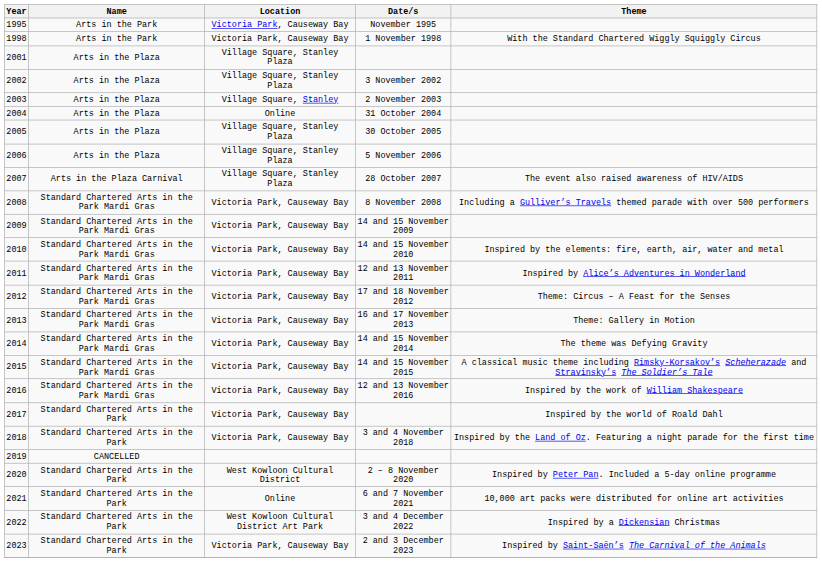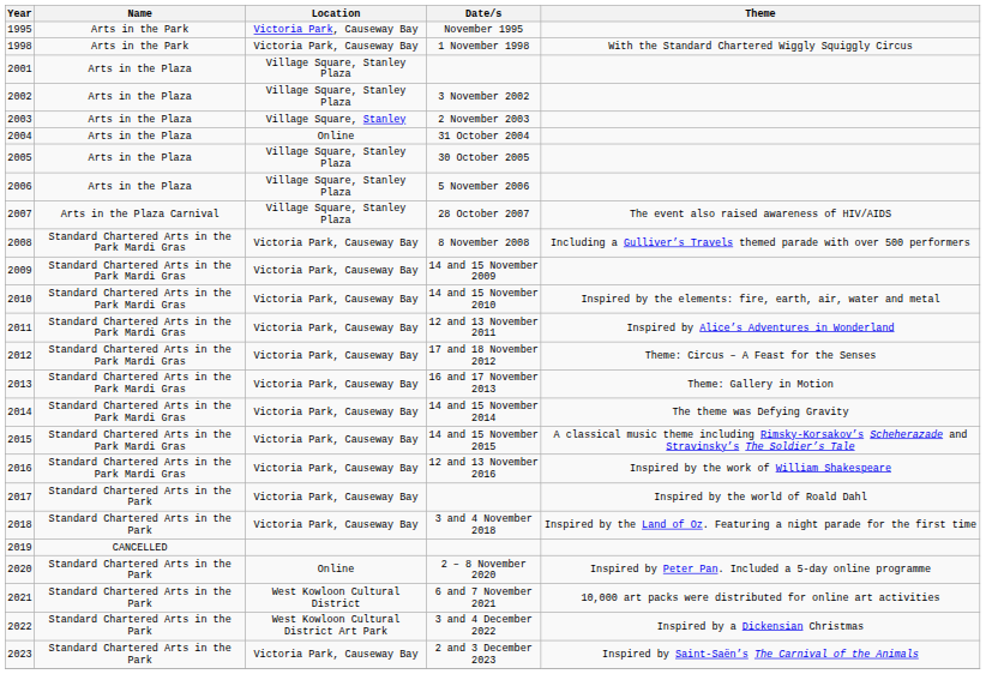 <table class="wikitable sortable" style=text-align:center>
 <tr>
 <th>Year</th>
 <th>Name</th>
 <th>Location</th>
 <th>Date/s</th>
 <th>Theme</th>
 </tr>
 <tr>
 <td>1995</td>
 <td>Arts in the Park</td>
 <td><a href='#'>Victoria Park</a>, Causeway Bay</td>
 <td>November 1995</td>
 <td></td>
 </tr>
 <tr>
 <td>1998</td>
 <td>Arts in the Park</td>
 <td>Victoria Park, Causeway Bay</td>
 <td>1 November 1998</td>
 <td>With the Standard Chartered Wiggly Squiggly Circus</td>
 </tr>
 <tr>
 <td>2001</td>
 <td>Arts in the Plaza</td>
 <td>Village Square, Stanley Plaza</td>
 <td></td>
 <td></td>
 </tr>
 <tr>
 <td>2002</td>
 <td>Arts in the Plaza</td>
 <td>Village Square, Stanley Plaza</td>
 <td>3 November 2002</td>
 <td></td>
 </tr>
 <tr>
 <td>2003</td>
 <td>Arts in the Plaza</td>
 <td>Village Square, <a href='#'>Stanley</a></td>
 <td>2 November 2003</td>
 <td></td>
 </tr>
 <tr>
 <td>2004</td>
 <td>Arts in the Plaza</td>
 <td>Online</td>
 <td>31 October 2004</td>
 <td></td>
 </tr>
 <tr>
 <td>2005</td>
 <td>Arts in the Plaza</td>
 <td>Village Square, Stanley Plaza</td>
 <td>30 October 2005</td>
 <td></td>
 </tr>
 <tr>
 <td>2006</td>
 <td>Arts in the Plaza</td>
 <td>Village Square, Stanley Plaza</td>
 <td>5 November 2006</td>
 <td></td>
 </tr>
 <tr>
 <td>2007</td>
 <td>Arts in the Plaza Carnival</td>
 <td>Village Square, Stanley Plaza</td>
 <td>28 October 2007</td>
 <td>The event also raised awareness of HIV/AIDS</td>
 </tr>
 <tr>
 <td>2008</td>
 <td>Standard Chartered Arts in the Park Mardi Gras</td>
 <td>Victoria Park, Causeway Bay</td>
 <td>8 November 2008</td>
 <td>Including a <a href='#'>Gulliver’s Travels</a> themed parade with over 500 performers</td>
 </tr>
 <tr>
 <td>2009</td>
 <td>Standard Chartered Arts in the Park Mardi Gras</td>
 <td>Victoria Park, Causeway Bay</td>
 <td>14 and 15 November 2009</td>
 <td></td>
 </tr>
 <tr>
 <td>2010</td>
 <td>Standard Chartered Arts in the Park Mardi Gras</td>
 <td>Victoria Park, Causeway Bay</td>
 <td>14 and 15 November 2010</td>
 <td>Inspired by the elements: fire, earth, air, water and metal</td>
 </tr>
 <tr>
 <td>2011</td>
 <td>Standard Chartered Arts in the Park Mardi Gras</td>
 <td>Victoria Park, Causeway Bay</td>
 <td>12 and 13 November 2011</td>
 <td>Inspired by <a href='#'>Alice’s Adventures in Wonderland</a></td>
 </tr>
 <tr>
 <td>2012</td>
 <td>Standard Chartered Arts in the Park Mardi Gras</td>
 <td>Victoria Park, Causeway Bay</td>
 <td>17 and 18 November 2012</td>
 <td>Theme: Circus – A Feast for the Senses</td>
 </tr>
 <tr>
 <td>2013</td>
 <td>Standard Chartered Arts in the Park Mardi Gras</td>
 <td>Victoria Park, Causeway Bay</td>
 <td>16 and 17 November 2013</td>
 <td>Theme: Gallery in Motion</td>
 </tr>
 <tr>
 <td>2014</td>
 <td>Standard Chartered Arts in the Park Mardi Gras</td>
 <td>Victoria Park, Causeway Bay</td>
 <td>14 and 15 November 2014</td>
 <td>The theme was Defying Gravity</td>
 </tr>
 <tr>
 <td>2015</td>
 <td>Standard Chartered Arts in the Park Mardi Gras</td>
 <td>Victoria Park, Causeway Bay</td>
 <td>14 and 15 November 2015</td>
 <td>A classical music theme including <a href='#'>Rimsky-Korsakov’s</a> <em><a href='#'>Scheherazade</a></em> and <a href='#'>Stravinsky’s</a> <em><a href='#'>The Soldier’s Tale</a></em></td>
 </tr>
 <tr>
 <td>2016</td>
 <td>Standard Chartered Arts in the Park Mardi Gras</td>
 <td>Victoria Park, Causeway Bay</td>
 <td>12 and 13 November 2016</td>
 <td>Inspired by the work of <a href='#'>William Shakespeare</a></td>
 </tr>
 <tr>
 <td>2017</td>
 <td>Standard Chartered Arts in the Park</td>
 <td>Victoria Park, Causeway Bay</td>
 <td></td>
 <td>Inspired by the world of Roald Dahl</td>
 </tr>
 <tr>
 <td>2018</td>
 <td>Standard Chartered Arts in the Park</td>
 <td>Victoria Park, Causeway Bay</td>
 <td>3 and 4 November 2018</td>
 <td>Inspired by the <a href='#'>Land of Oz</a>. Featuring a night parade for the first time</td>
 </tr>
 <tr>
 <td>2019</td>
 <td>CANCELLED</td>
 <td></td>
 <td></td>
 <td></td>
 </tr>
 <tr>
 <td>2020</td>
 <td>Standard Chartered Arts in the Park</td>
-<td>West Kowloon Cultural District</td>
+<td>Online</td>
 <td>2 – 8 November 2020</td>
 <td>Inspired by <a href='#'>Peter Pan</a>. Included a 5-day online programme</td>
 </tr>
 <tr>
 <td>2021</td>
 <td>Standard Chartered Arts in the Park</td>
-<td>Online</td>
+<td>West Kowloon Cultural District</td>
 <td>6 and 7 November 2021</td>
 <td>10,000 art packs were distributed for online art activities</td>
 </tr>
 <tr>
 <td>2022</td>
 <td>Standard Chartered Arts in the Park</td>
 <td>West Kowloon Cultural District Art Park</td>
 <td>3 and 4 December 2022</td>
 <td>Inspired by a <a href='#'>Dickensian</a> Christmas</td>
 </tr>
 <tr>
 <td>2023</td>
 <td>Standard Chartered Arts in the Park</td>
 <td>Victoria Park, Causeway Bay</td>
 <td>2 and 3 December 2023</td>
 <td>Inspired by <a href='#'>Saint-Saën’s</a> <em><a href='#'>The Carnival of the Animals</a></em></td>
 </tr>
 <tr>
 </tr>
 </table>
